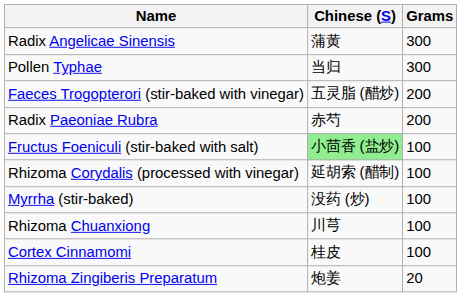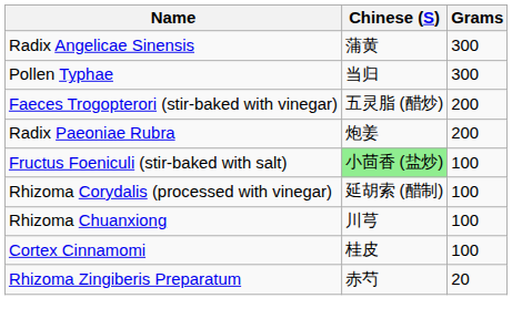 <table class="wikitable sortable">
 <tr>
 <th>Name</th>
 <th>Chinese (<a href='#'>S</a>)</th>
 <th>Grams</th>
 </tr>
 <tr>
 <td>Radix <a href='#'>Angelicae Sinensis</a></td>
 <td>蒲黄</td>
 <td>300</td>
 </tr>
 <tr>
 <td>Pollen <a href='#'>Typhae</a></td>
 <td>当归</td>
 <td>300</td>
 </tr>
 <tr>
 <td><a href='#'>Faeces Trogopterori</a> (stir-baked with vinegar)</td>
 <td>五灵脂 (醋炒)</td>
 <td>200</td>
 </tr>
 <tr>
 <td>Radix <a href='#'>Paeoniae Rubra</a></td>
-<td>赤芍</td>
+<td>炮姜</td>
 <td>200</td>
 </tr>
 <tr>
 <td><a href='#'>Fructus Foeniculi</a> (stir-baked with salt)</td>
 <td style="background: lightgreen;">小茴香 (盐炒)</td>
 <td>100</td>
 </tr>
 <tr>
 <td>Rhizoma <a href='#'>Corydalis</a> (processed with vinegar)</td>
 <td>延胡索 (醋制)</td>
-<td>100</td>
-</tr>
-<tr>
-<td><a href='#'>Myrrha</a> (stir-baked)</td>
-<td>没药 (炒)</td>
 <td>100</td>
 </tr>
 <tr>
 <td>Rhizoma <a href='#'>Chuanxiong</a></td>
 <td>川芎</td>
 <td>100</td>
 </tr>
 <tr>
 <td><a href='#'>Cortex Cinnamomi</a></td>
 <td>桂皮</td>
 <td>100</td>
 </tr>
 <tr>
 <td><a href='#'>Rhizoma Zingiberis Preparatum</a></td>
-<td>炮姜</td>
+<td>赤芍</td>
 <td>20</td>
 </tr>
 </table>
